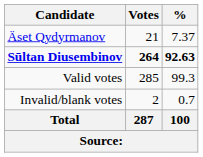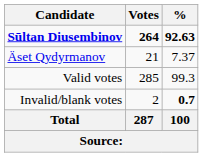 <table class="wikitable" style="text-align:right">
 <tr>
 <th>Candidate</th>
 <th>Votes</th>
 <th>%</th>
 </tr>
 <tr>
+<td align="left"><strong><a href='#'>Sūltan Diusembinov</a></strong></td>
+<td><strong>264</strong></td>
+<td><strong>92.63</strong></td>
+</tr>
+<tr>
 <td align="left"><a href='#'>Äset Qydyrmanov</a></td>
 <td>21</td>
 <td>7.37</td>
-</tr>
-<tr>
-<td align="left"><strong><a href='#'>Sūltan Diusembinov</a></strong></td>
-<td><strong>264</strong></td>
-<td><strong>92.63</strong></td>
 </tr>
 <tr>
 <td>Valid votes</td>
 <td>285</td>
 <td>99.3</td>
 </tr>
 <tr>
 <td>Invalid/blank votes</td>
 <td>2</td>
-<td>0.7</td>
+<td><strong>0.7</strong></td>
 </tr>
 <tr>
 <th>Total</th>
 <th>287</th>
 <th>100</th>
 </tr>
 <tr>
 <th colspan="3">Source: </th>
 </tr>
 </table>
